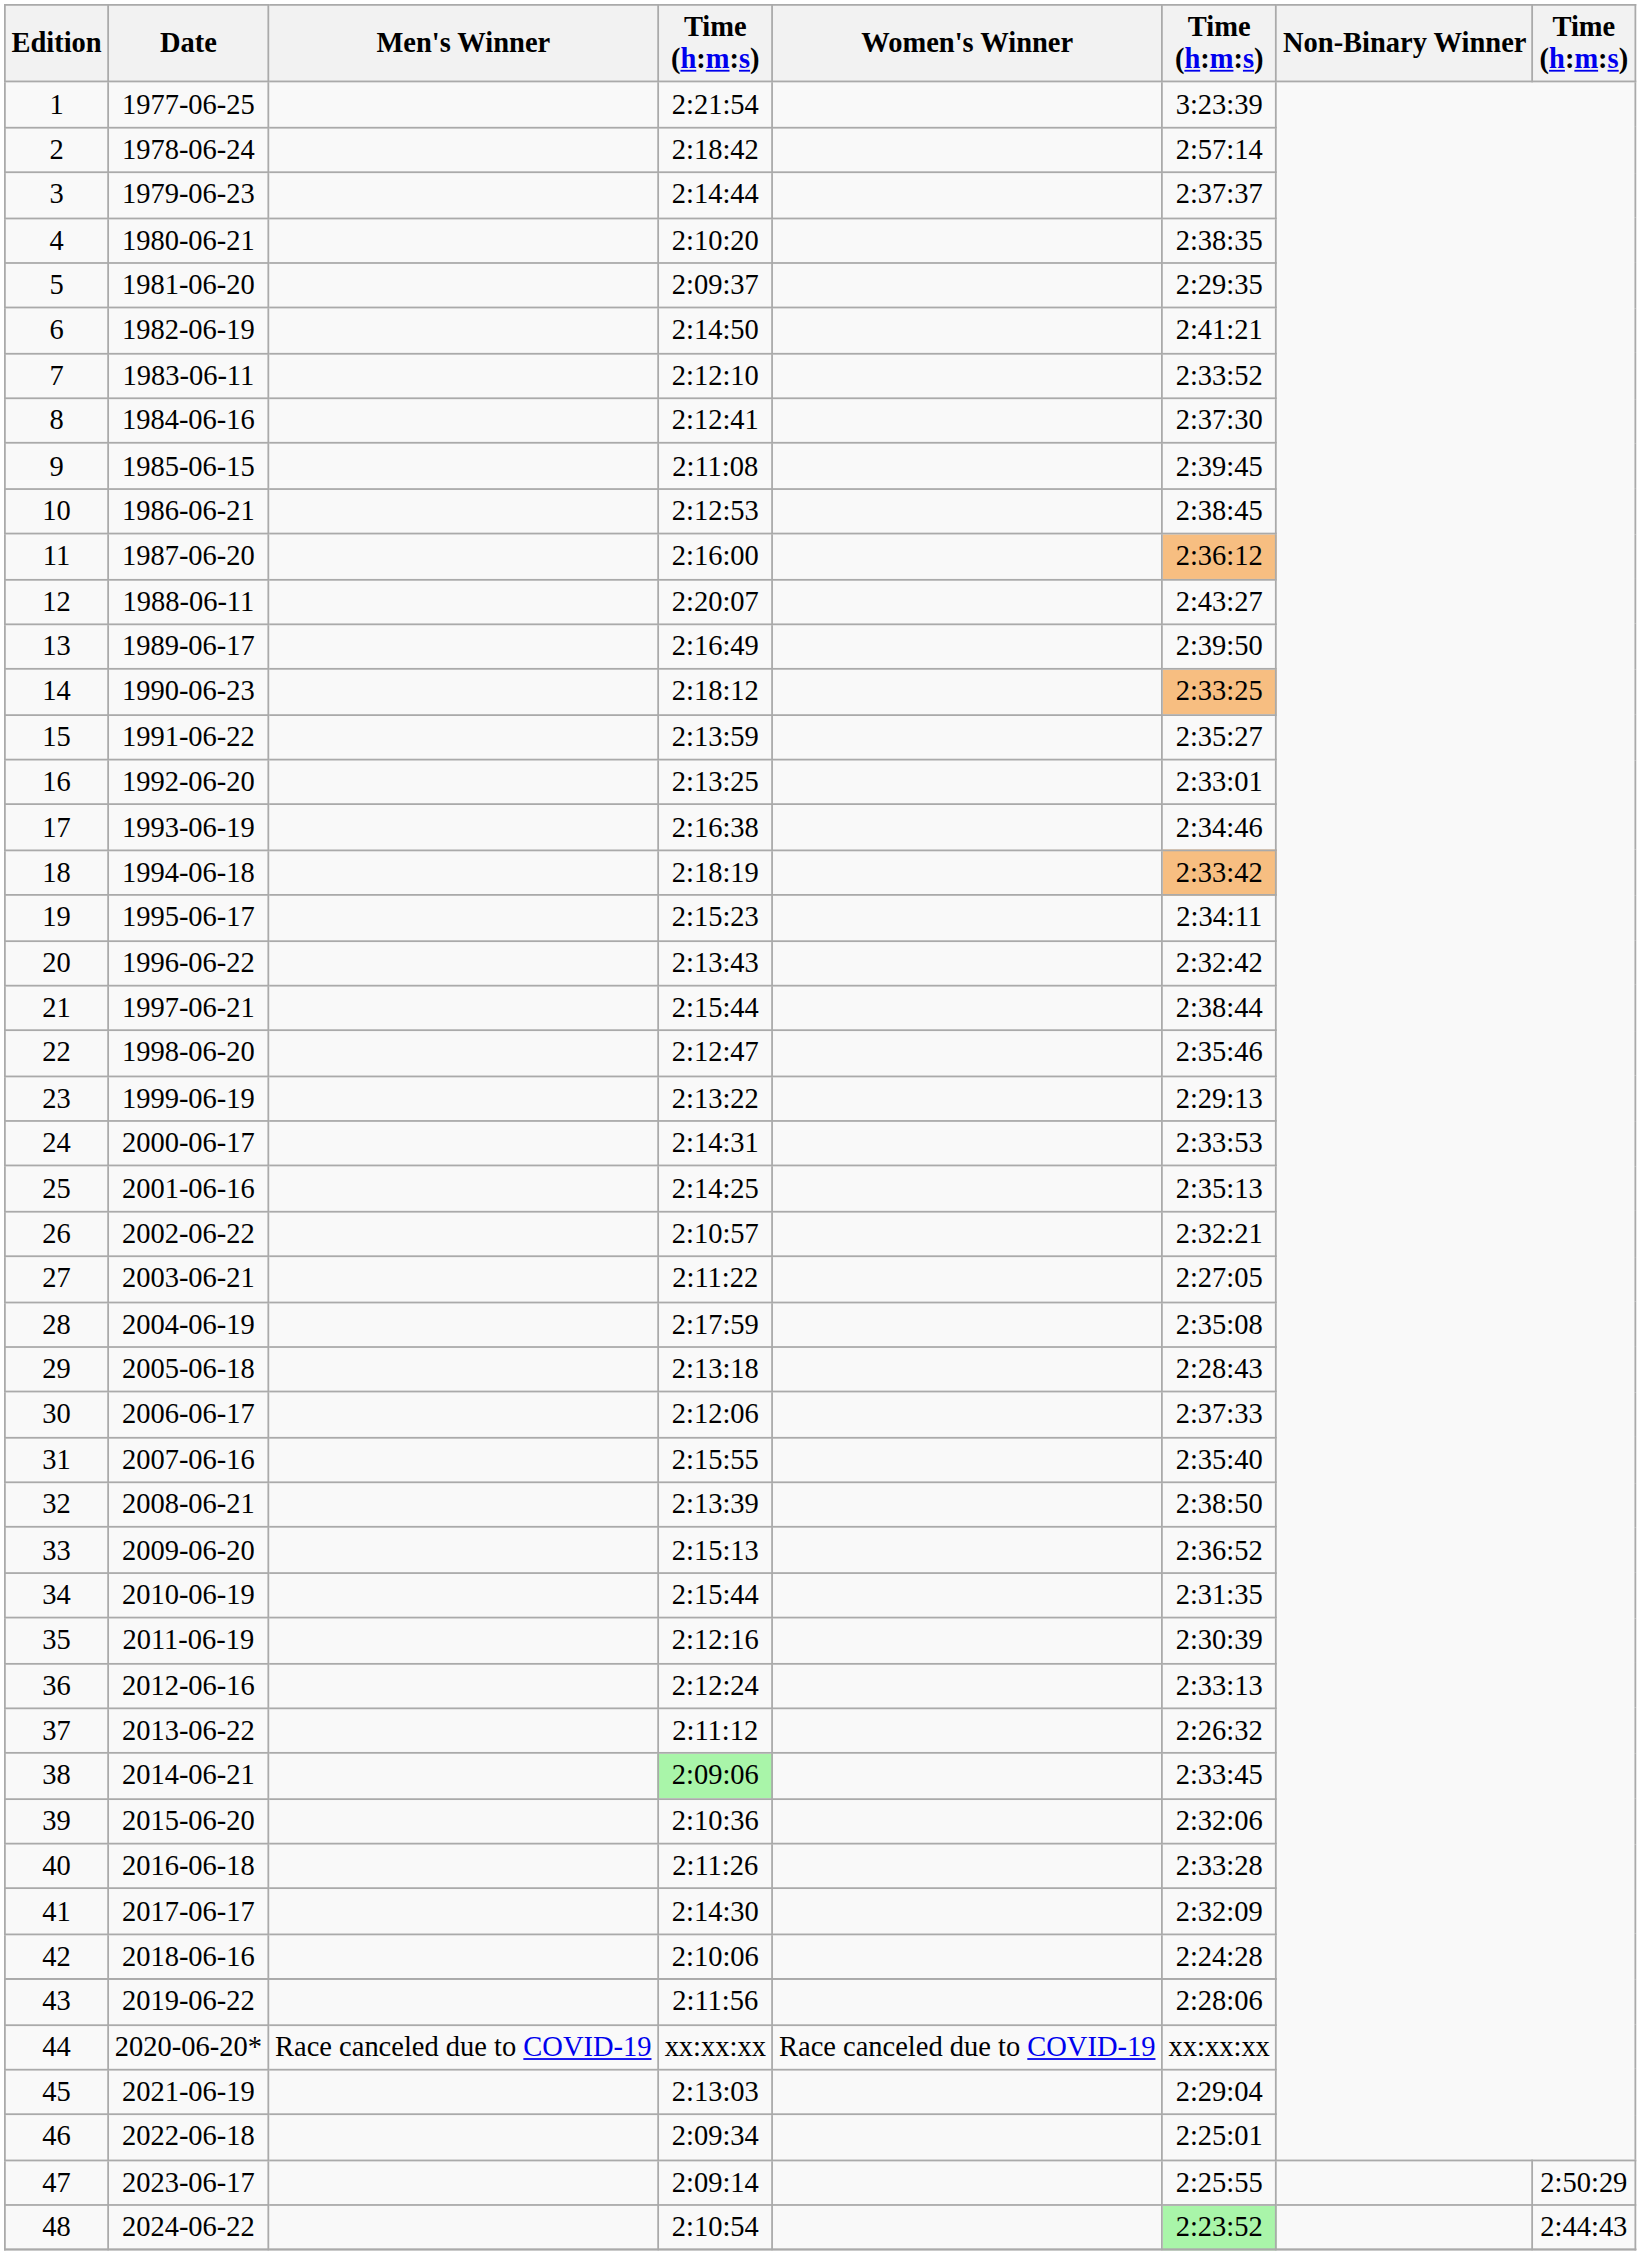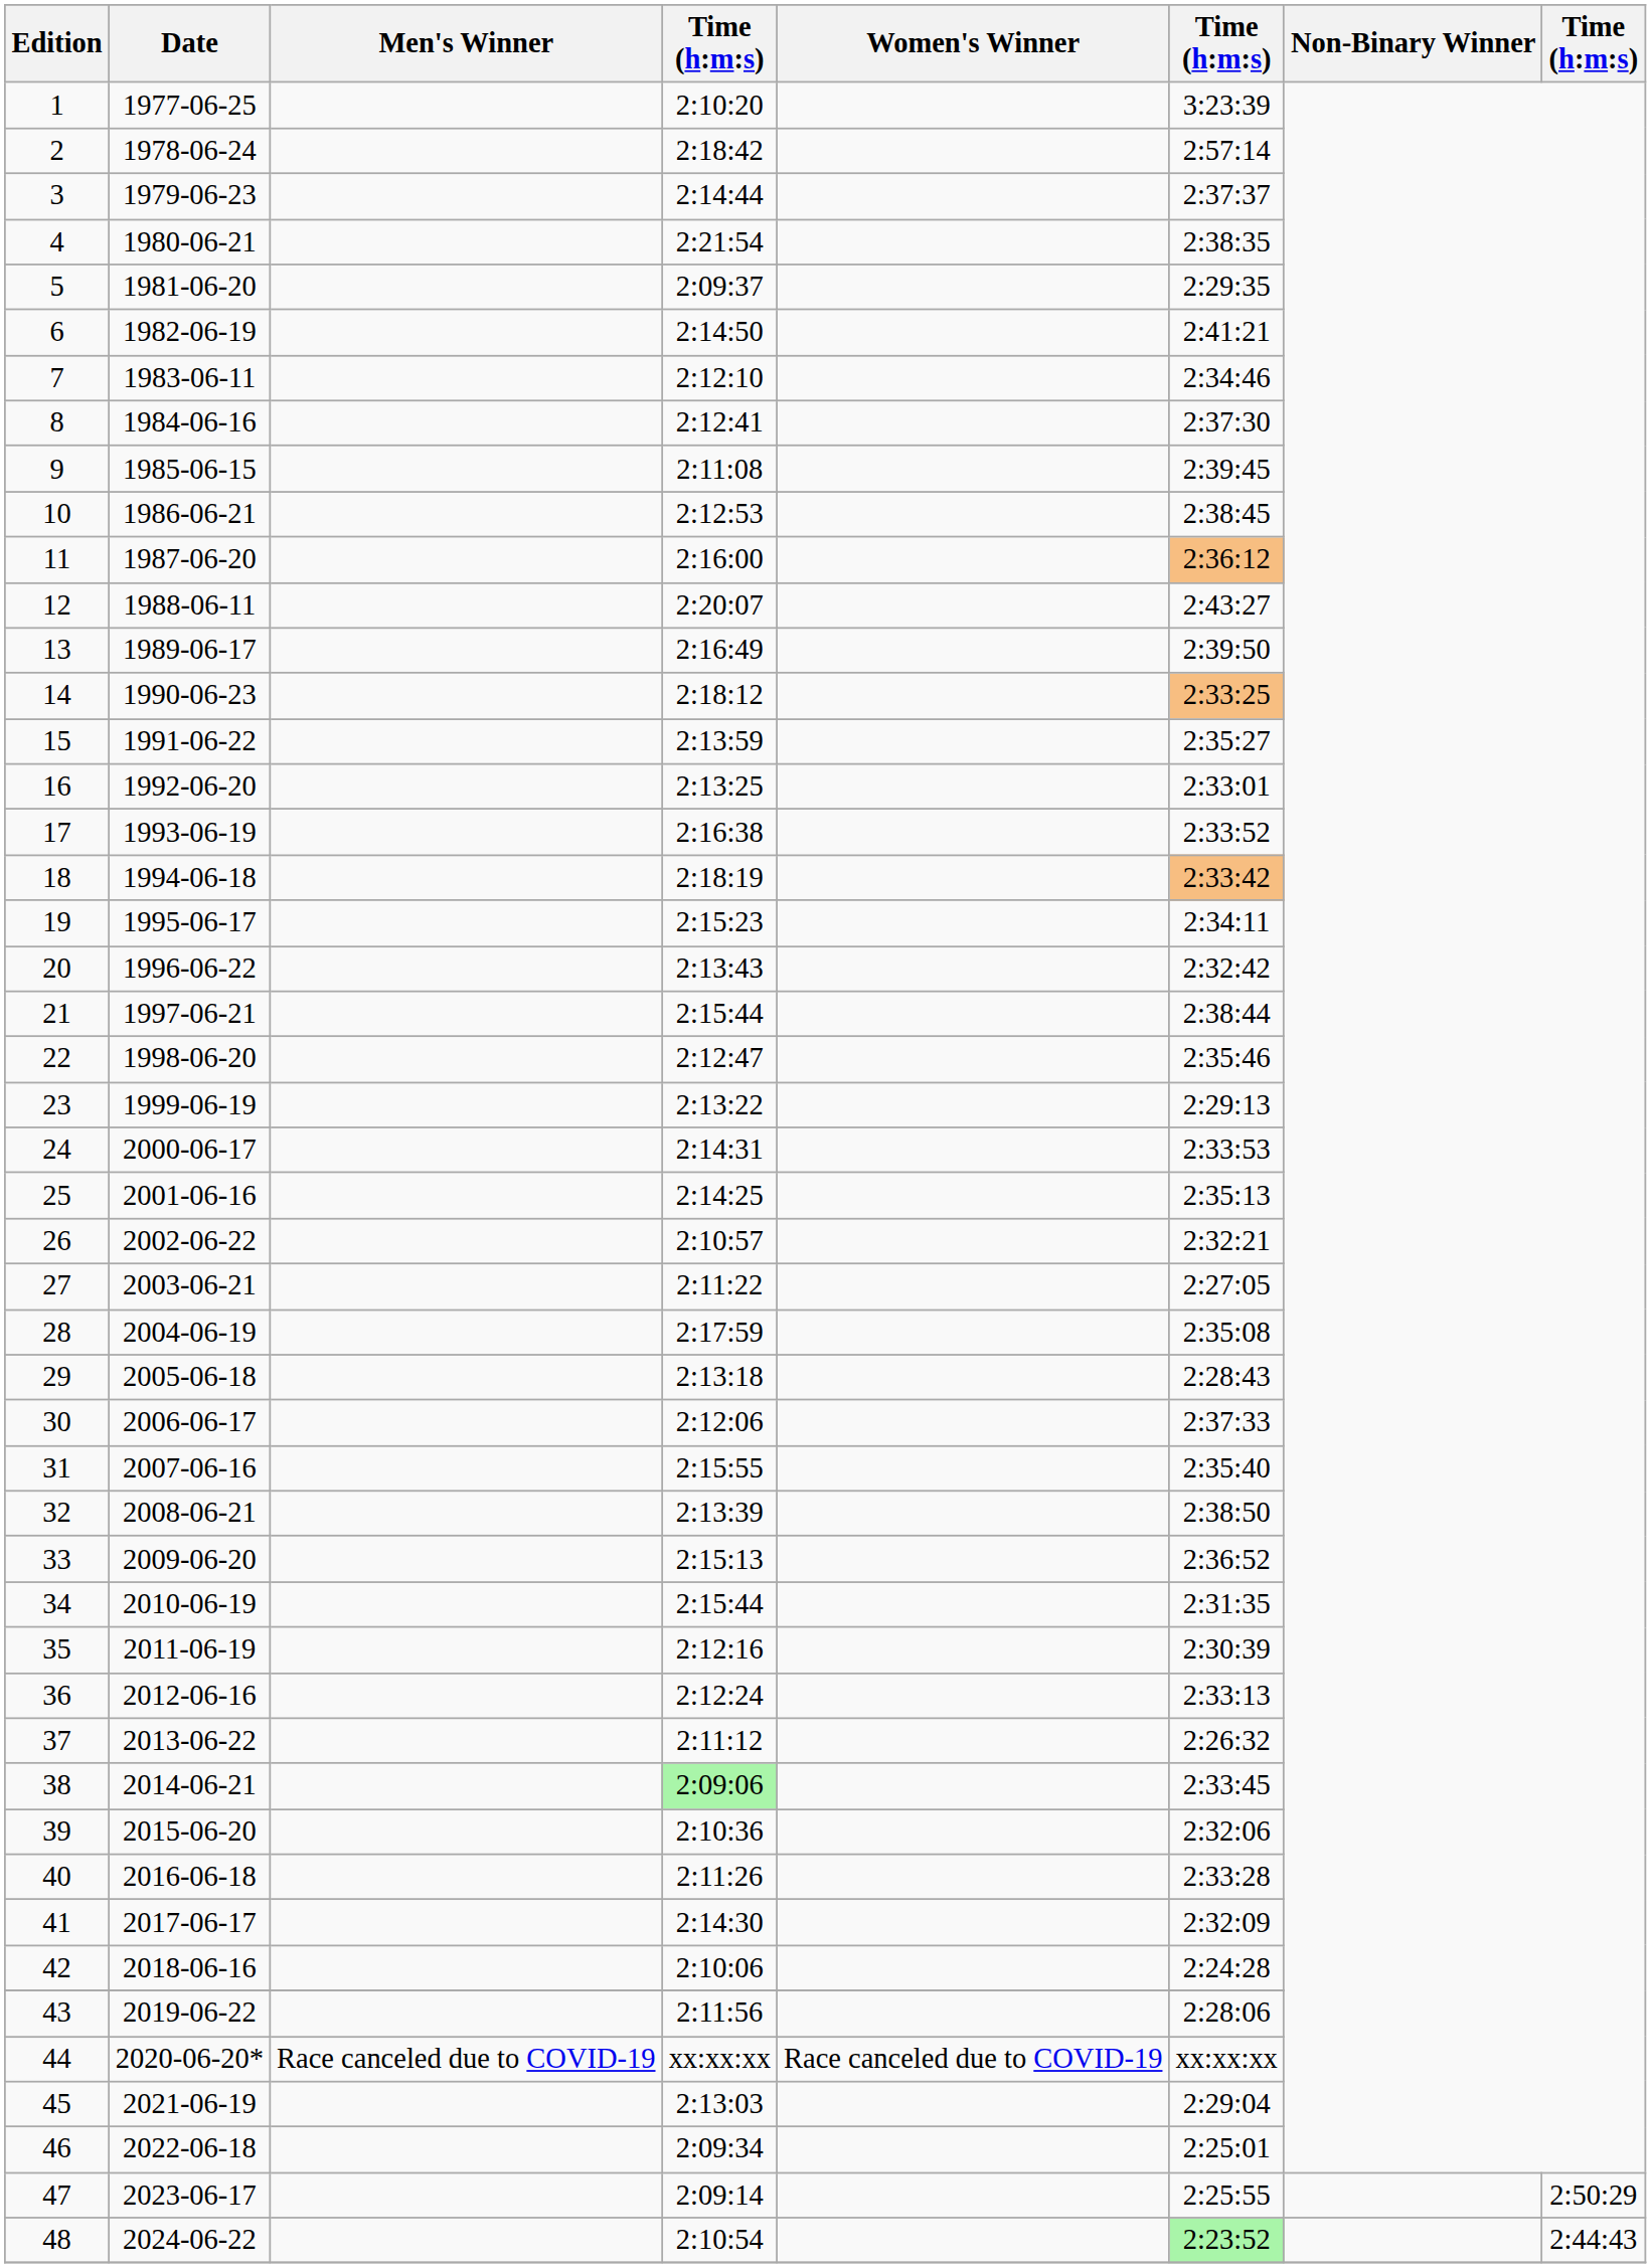 <table class="wikitable sortable" style=" text-align:center;">
 <tr>
 <th>Edition</th>
 <th>Date</th>
 <th>Men's Winner</th>
 <th>Time<br>(<a href='#'>h</a>:<a href='#'>m</a>:<a href='#'>s</a>)</th>
 <th>Women's Winner</th>
 <th>Time<br>(<a href='#'>h</a>:<a href='#'>m</a>:<a href='#'>s</a>)</th>
 <th>Non-Binary Winner</th>
 <th>Time<br>(<a href='#'>h</a>:<a href='#'>m</a>:<a href='#'>s</a>)</th>
 </tr>
 <tr>
 <td>1</td>
 <td>1977-06-25</td>
 <td></td>
-<td>2:21:54</td>
+<td>2:10:20</td>
 <td></td>
 <td>3:23:39</td>
 </tr>
 <tr>
 <td>2</td>
 <td>1978-06-24</td>
 <td></td>
 <td>2:18:42</td>
 <td></td>
 <td>2:57:14</td>
 </tr>
 <tr>
 <td>3</td>
 <td>1979-06-23</td>
 <td></td>
 <td>2:14:44</td>
 <td></td>
 <td>2:37:37</td>
 </tr>
 <tr>
 <td>4</td>
 <td>1980-06-21</td>
 <td></td>
-<td>2:10:20</td>
+<td>2:21:54</td>
 <td></td>
 <td>2:38:35</td>
 </tr>
 <tr>
 <td>5</td>
 <td>1981-06-20</td>
 <td></td>
 <td>2:09:37</td>
 <td></td>
 <td>2:29:35</td>
 </tr>
 <tr>
 <td>6</td>
 <td>1982-06-19</td>
 <td></td>
 <td>2:14:50</td>
 <td></td>
 <td>2:41:21</td>
 </tr>
 <tr>
 <td>7</td>
 <td>1983-06-11</td>
 <td></td>
 <td>2:12:10</td>
 <td></td>
-<td>2:33:52</td>
+<td>2:34:46</td>
 </tr>
 <tr>
 <td>8</td>
 <td>1984-06-16</td>
 <td></td>
 <td>2:12:41</td>
 <td></td>
 <td>2:37:30</td>
 </tr>
 <tr>
 <td>9</td>
 <td>1985-06-15</td>
 <td></td>
 <td>2:11:08</td>
 <td></td>
 <td>2:39:45</td>
 </tr>
 <tr>
 <td>10</td>
 <td>1986-06-21</td>
 <td></td>
 <td>2:12:53</td>
 <td></td>
 <td>2:38:45</td>
 </tr>
 <tr>
 <td>11</td>
 <td>1987-06-20</td>
 <td></td>
 <td>2:16:00</td>
 <td></td>
 <td bgcolor=#F7BE81>2:36:12</td>
 </tr>
 <tr>
 <td>12</td>
 <td>1988-06-11</td>
 <td></td>
 <td>2:20:07</td>
 <td></td>
 <td>2:43:27</td>
 </tr>
 <tr>
 <td>13</td>
 <td>1989-06-17</td>
 <td></td>
 <td>2:16:49</td>
 <td></td>
 <td>2:39:50</td>
 </tr>
 <tr>
 <td>14</td>
 <td>1990-06-23</td>
 <td></td>
 <td>2:18:12</td>
 <td></td>
 <td bgcolor=#F7BE81>2:33:25</td>
 </tr>
 <tr>
 <td>15</td>
 <td>1991-06-22</td>
 <td></td>
 <td>2:13:59</td>
 <td></td>
 <td>2:35:27</td>
 </tr>
 <tr>
 <td>16</td>
 <td>1992-06-20</td>
 <td></td>
 <td>2:13:25</td>
 <td></td>
 <td>2:33:01</td>
 </tr>
 <tr>
 <td>17</td>
 <td>1993-06-19</td>
 <td></td>
 <td>2:16:38</td>
 <td></td>
-<td>2:34:46</td>
+<td>2:33:52</td>
 </tr>
 <tr>
 <td>18</td>
 <td>1994-06-18</td>
 <td></td>
 <td>2:18:19</td>
 <td></td>
 <td bgcolor=#F7BE81>2:33:42</td>
 </tr>
 <tr>
 <td>19</td>
 <td>1995-06-17</td>
 <td></td>
 <td>2:15:23</td>
 <td></td>
 <td>2:34:11</td>
 </tr>
 <tr>
 <td>20</td>
 <td>1996-06-22</td>
 <td></td>
 <td>2:13:43</td>
 <td></td>
 <td>2:32:42</td>
 </tr>
 <tr>
 <td>21</td>
 <td>1997-06-21</td>
 <td></td>
 <td>2:15:44</td>
 <td></td>
 <td>2:38:44</td>
 </tr>
 <tr>
 <td>22</td>
 <td>1998-06-20</td>
 <td></td>
 <td>2:12:47</td>
 <td></td>
 <td>2:35:46</td>
 </tr>
 <tr>
 <td>23</td>
 <td>1999-06-19</td>
 <td></td>
 <td>2:13:22</td>
 <td></td>
 <td>2:29:13</td>
 </tr>
 <tr>
 <td>24</td>
 <td>2000-06-17</td>
 <td></td>
 <td>2:14:31</td>
 <td></td>
 <td>2:33:53</td>
 </tr>
 <tr>
 <td>25</td>
 <td>2001-06-16</td>
 <td></td>
 <td>2:14:25</td>
 <td></td>
 <td>2:35:13</td>
 </tr>
 <tr>
 <td>26</td>
 <td>2002-06-22</td>
 <td></td>
 <td>2:10:57</td>
 <td></td>
 <td>2:32:21</td>
 </tr>
 <tr>
 <td>27</td>
 <td>2003-06-21</td>
 <td></td>
 <td>2:11:22</td>
 <td></td>
 <td>2:27:05</td>
 </tr>
 <tr>
 <td>28</td>
 <td>2004-06-19</td>
 <td></td>
 <td>2:17:59</td>
 <td></td>
 <td>2:35:08</td>
 </tr>
 <tr>
 <td>29</td>
 <td>2005-06-18</td>
 <td></td>
 <td>2:13:18</td>
 <td>	</td>
 <td>2:28:43</td>
 </tr>
 <tr>
 <td>30</td>
 <td>2006-06-17</td>
 <td></td>
 <td>2:12:06</td>
 <td></td>
 <td>2:37:33</td>
 </tr>
 <tr>
 <td>31</td>
 <td>2007-06-16</td>
 <td></td>
 <td>2:15:55</td>
 <td></td>
 <td>2:35:40</td>
 </tr>
 <tr>
 <td>32</td>
 <td>2008-06-21</td>
 <td></td>
 <td>2:13:39</td>
 <td></td>
 <td>2:38:50</td>
 </tr>
 <tr>
 <td>33</td>
 <td>2009-06-20</td>
 <td></td>
 <td>2:15:13</td>
 <td></td>
 <td>2:36:52</td>
 </tr>
 <tr>
 <td>34</td>
 <td>2010-06-19</td>
 <td></td>
 <td>2:15:44</td>
 <td></td>
 <td>2:31:35</td>
 </tr>
 <tr>
 <td>35</td>
 <td>2011-06-19</td>
 <td></td>
 <td>2:12:16</td>
 <td></td>
 <td>2:30:39</td>
 </tr>
 <tr>
 <td>36</td>
 <td>2012-06-16</td>
 <td></td>
 <td>2:12:24</td>
 <td></td>
 <td>2:33:13</td>
 </tr>
 <tr>
 <td>37</td>
 <td>2013-06-22</td>
 <td></td>
 <td>2:11:12</td>
 <td></td>
 <td>2:26:32</td>
 </tr>
 <tr>
 <td>38</td>
 <td>2014-06-21</td>
 <td></td>
 <td bgcolor=#A9F5A9>2:09:06</td>
 <td></td>
 <td>2:33:45</td>
 </tr>
 <tr>
 <td>39</td>
 <td>2015-06-20</td>
 <td></td>
 <td>2:10:36</td>
 <td></td>
 <td>2:32:06</td>
 </tr>
 <tr>
 <td>40</td>
 <td>2016-06-18</td>
 <td></td>
 <td>2:11:26</td>
 <td></td>
 <td>2:33:28</td>
 </tr>
 <tr>
 <td>41</td>
 <td>2017-06-17</td>
 <td></td>
 <td>2:14:30</td>
 <td></td>
 <td>2:32:09</td>
 </tr>
 <tr>
 <td>42</td>
 <td>2018-06-16</td>
 <td></td>
 <td>2:10:06</td>
 <td></td>
 <td>2:24:28</td>
 </tr>
 <tr>
 </tr>
 <tr>
 <td>43</td>
 <td>2019-06-22</td>
 <td></td>
 <td>2:11:56</td>
 <td></td>
 <td>2:28:06</td>
 </tr>
 <tr>
 <td>44</td>
 <td>2020-06-20*</td>
 <td>Race canceled due to <a href='#'>COVID-19</a></td>
 <td>xx:xx:xx</td>
 <td>Race canceled due to <a href='#'>COVID-19</a></td>
 <td>xx:xx:xx</td>
 </tr>
 <tr>
 <td>45</td>
 <td>2021-06-19</td>
 <td></td>
 <td>2:13:03</td>
 <td></td>
 <td>2:29:04</td>
 </tr>
 <tr>
 <td>46</td>
 <td>2022-06-18</td>
 <td></td>
 <td>2:09:34</td>
 <td></td>
 <td>2:25:01</td>
 </tr>
 <tr>
 <td>47</td>
 <td>2023-06-17</td>
 <td></td>
 <td>2:09:14</td>
 <td></td>
 <td>2:25:55</td>
 <td></td>
 <td>2:50:29</td>
 </tr>
 <tr>
 <td>48</td>
 <td>2024-06-22</td>
 <td></td>
 <td>2:10:54</td>
 <td></td>
 <td bgcolor=#A9F5A9>2:23:52</td>
 <td></td>
 <td>2:44:43</td>
 </tr>
 <tr>
 </tr>
 </table>
